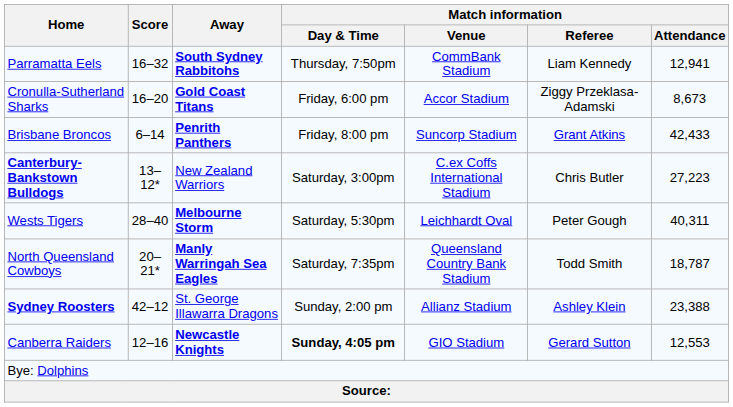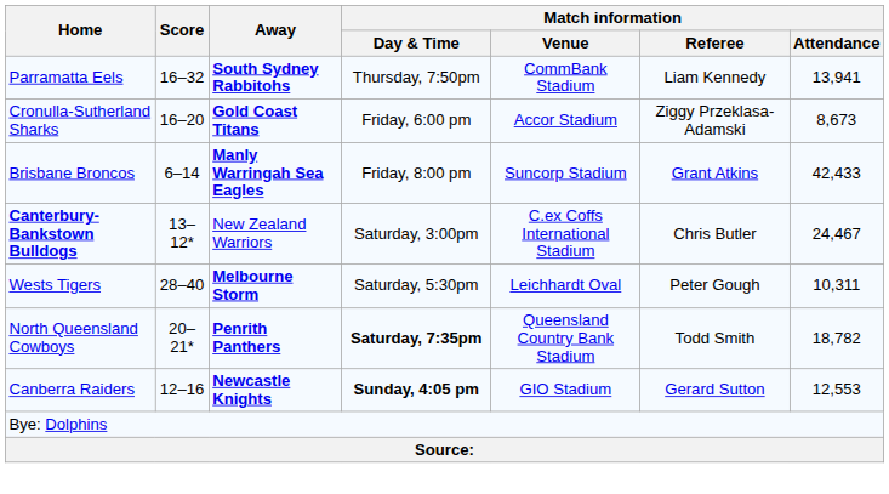 <table class="wikitable" style="border-collapse:collapse; text-align:center; width:100%;">
 <tr style="text-align:center; background:#f5faff;"  style="background:#c1d8ff;">
 <th rowspan="2">Home</th>
 <th rowspan="2">Score</th>
 <th rowspan="2">Away</th>
 <th colspan="4">Match information</th>
 </tr>
 <tr>
 <th width="17%">Day & Time</th>
 <th width="17%">Venue</th>
 <th width="17%">Referee</th>
 <th width="5%">Attendance</th>
 </tr>
 <tr style="text-align:center; background:#f5faff;">
 <td align="left"> <a href='#'>Parramatta Eels</a></td>
 <td>16–32</td>
 <td align="left"><strong> <a href='#'>South Sydney Rabbitohs</a></strong></td>
 <td>Thursday, 7:50pm</td>
 <td><a href='#'>CommBank Stadium</a></td>
 <td>Liam Kennedy</td>
-<td>12,941</td>
+<td>13,941</td>
 </tr>
 <tr style="text-align:center; background:#f5faff;">
 <td align="left"> <a href='#'>Cronulla-Sutherland Sharks</a></td>
 <td>16–20</td>
 <td align="left"><strong> <a href='#'>Gold Coast Titans</a></strong></td>
 <td>Friday, 6:00 pm</td>
 <td><a href='#'>Accor Stadium</a></td>
 <td>Ziggy Przeklasa-Adamski</td>
 <td>8,673</td>
 </tr>
 <tr style="text-align:center; background:#f5faff;">
 <td align="left"> <a href='#'>Brisbane Broncos</a></td>
 <td>6–14</td>
-<td align="left"><strong> <a href='#'>Penrith Panthers</a></strong></td>
+<td align="left"><strong> <a href='#'>Manly Warringah Sea Eagles</a></strong></td>
 <td>Friday, 8:00 pm</td>
 <td><a href='#'>Suncorp Stadium</a></td>
 <td><a href='#'>Grant Atkins</a></td>
 <td>42,433</td>
 </tr>
 <tr style="text-align:center; background:#f5faff;">
 <td align="left"><strong> <a href='#'>Canterbury-Bankstown Bulldogs</a></strong></td>
 <td>13–12*</td>
 <td align="left"> <a href='#'>New Zealand Warriors</a></td>
 <td>Saturday, 3:00pm</td>
 <td><a href='#'>C.ex Coffs International Stadium</a></td>
 <td>Chris Butler</td>
-<td>27,223</td>
+<td>24,467</td>
 </tr>
 <tr style="text-align:center; background:#f5faff;">
 <td align="left"> <a href='#'>Wests Tigers</a></td>
 <td>28–40</td>
 <td align="left"><strong> <a href='#'>Melbourne Storm</a></strong></td>
 <td>Saturday, 5:30pm</td>
 <td><a href='#'>Leichhardt Oval</a></td>
 <td>Peter Gough</td>
-<td>40,311</td>
+<td>10,311</td>
 </tr>
 <tr style="text-align:center; background:#f5faff;">
 <td align="left"> <a href='#'>North Queensland Cowboys</a></td>
 <td>20–21*</td>
-<td align="left"><strong> <a href='#'>Manly Warringah Sea Eagles</a></strong></td>
-<td>Saturday, 7:35pm</td>
+<td align="left"><strong> <a href='#'>Penrith Panthers</a></strong></td>
+<td><strong>Saturday, 7:35pm</strong></td>
 <td><a href='#'>Queensland Country Bank Stadium</a></td>
 <td>Todd Smith</td>
-<td>18,787</td>
-</tr>
-<tr style="text-align:center; background:#f5faff;">
-<td align="left"><strong> <a href='#'>Sydney Roosters</a></strong></td>
-<td>42–12</td>
-<td align="left"> <a href='#'>St. George Illawarra Dragons</a></td>
-<td>Sunday, 2:00 pm</td>
-<td><a href='#'>Allianz Stadium</a></td>
-<td><a href='#'>Ashley Klein</a></td>
-<td>23,388</td>
+<td>18,782</td>
 </tr>
 <tr style="text-align:center; background:#f5faff;">
 <td align="left"> <a href='#'>Canberra Raiders</a></td>
 <td>12–16</td>
 <td align="left"><strong> <a href='#'>Newcastle Knights</a></strong></td>
 <td><strong>Sunday, 4:05 pm</strong></td>
 <td><a href='#'>GIO Stadium</a></td>
 <td><a href='#'>Gerard Sutton</a></td>
 <td>12,553</td>
 </tr>
 <tr style="text-align:center; background:#f5faff;">
 <td colspan="7" align="left">Bye:  <a href='#'>Dolphins</a></td>
 </tr>
 <tr>
 <th colspan="7" align="left">Source:</th>
 </tr>
 </table>
